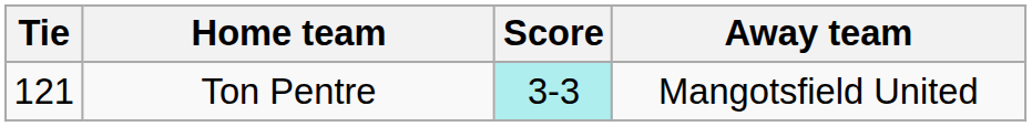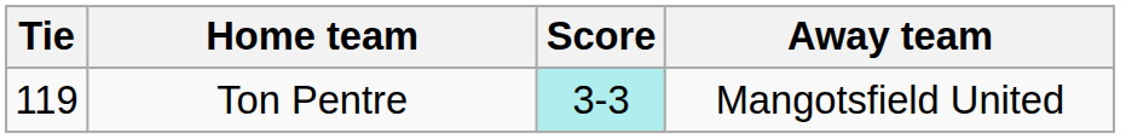 <table class="wikitable" style="text-align:center;">
 <tr>
 <th width=20>Tie</th>
 <th width=175>Home team</th>
 <th width=20>Score</th>
 <th width=175>Away team</th>
 </tr>
 <tr>
-<td>121</td>
+<td>119</td>
 <td>Ton Pentre</td>
 <td style="background: paleturquoise;">3-3</td>
 <td>Mangotsfield United</td>
 </tr>
 </table>
